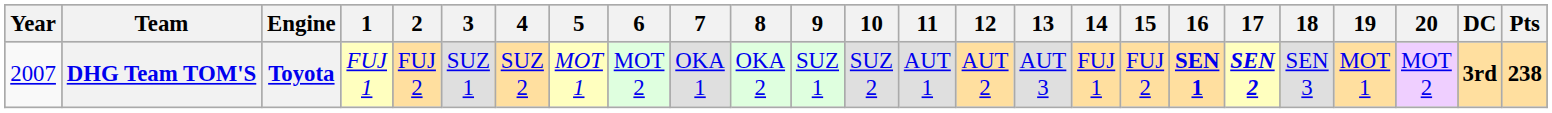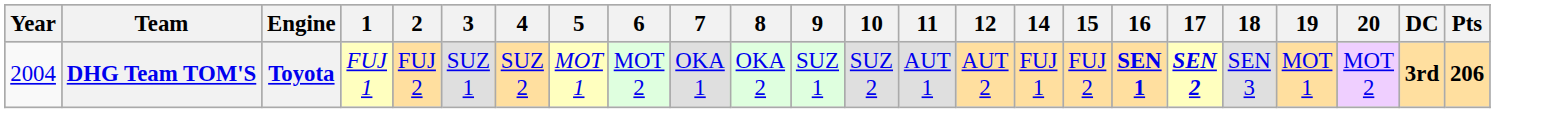 <table class="wikitable" style="text-align:center; font-size:85%">
 <tr>
 <th>Year</th>
 <th>Team</th>
 <th>Engine</th>
 <th>1</th>
 <th>2</th>
 <th>3</th>
 <th>4</th>
 <th>5</th>
 <th>6</th>
 <th>7</th>
 <th>8</th>
 <th>9</th>
 <th>10</th>
 <th>11</th>
 <th>12</th>
-<th>13</th>
 <th>14</th>
 <th>15</th>
 <th>16</th>
 <th>17</th>
 <th>18</th>
 <th>19</th>
 <th>20</th>
 <th>DC</th>
 <th>Pts</th>
 </tr>
 <tr>
-<td><a href='#'>2007</a></td>
+<td><a href='#'>2004</a></td>
 <th nowrap><a href='#'>DHG Team TOM'S</a></th>
 <th><a href='#'>Toyota</a></th>
 <td style="background:#FFFFBF;"><em><a href='#'>FUJ<br>1</a></em><br></td>
 <td style="background:#FFDF9F;"><a href='#'>FUJ<br>2</a><br></td>
 <td style="background:#DFDFDF;"><a href='#'>SUZ<br>1</a><br></td>
 <td style="background:#FFDF9F;"><a href='#'>SUZ<br>2</a><br></td>
 <td style="background:#FFFFBF;"><em><a href='#'>MOT<br>1</a></em><br></td>
 <td style="background:#DFFFDF;"><a href='#'>MOT<br>2</a><br></td>
 <td style="background:#DFDFDF;"><a href='#'>OKA<br>1</a><br></td>
 <td style="background:#DFFFDF;"><a href='#'>OKA<br>2</a><br></td>
 <td style="background:#DFFFDF;"><a href='#'>SUZ<br>1</a><br></td>
 <td style="background:#DFDFDF;"><a href='#'>SUZ<br>2</a><br></td>
 <td style="background:#DFDFDF;"><a href='#'>AUT<br>1</a><br></td>
 <td style="background:#FFDF9F;"><a href='#'>AUT<br>2</a><br></td>
-<td style="background:#DFDFDF;"><a href='#'>AUT<br>3</a><br></td>
 <td style="background:#FFDF9F;"><a href='#'>FUJ<br>1</a><br></td>
 <td style="background:#FFDF9F;"><a href='#'>FUJ<br>2</a><br></td>
 <td style="background:#FFDF9F;"><strong><a href='#'>SEN<br>1</a><br></strong></td>
 <td style="background:#FFFFBF;"><strong><em><a href='#'>SEN<br>2</a></em></strong><br></td>
 <td style="background:#DFDFDF;"><a href='#'>SEN<br>3</a><br></td>
 <td style="background:#FFDF9F;"><a href='#'>MOT<br>1</a><br></td>
 <td style="background:#EFCFFF;"><a href='#'>MOT<br>2</a><br></td>
 <th style="background:#FFDF9F;">3rd</th>
-<th style="background:#FFDF9F;">238</th>
+<th style="background:#FFDF9F;">206</th>
 </tr>
 </table>
